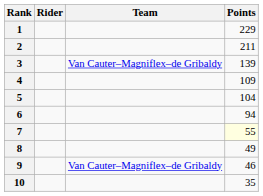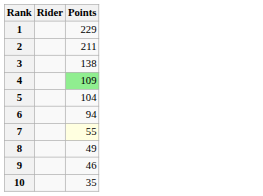 <table class="wikitable">
 <tr>
 <th scope="col">Rank</th>
 <th scope="col">Rider</th>
-<th scope="col">Team</th>
 <th scope="col">Points</th>
 </tr>
 <tr>
 <th scope="row">1</th>
-<td></td>
 <td></td>
 <td style="text-align:right;">229</td>
 </tr>
 <tr>
 <th scope="row">2</th>
 <td>   </td>
-<td></td>
 <td style="text-align:right;">211</td>
 </tr>
 <tr>
 <th scope="row">3</th>
 <td></td>
-<td><a href='#'>Van Cauter–Magniflex–de Gribaldy</a></td>
-<td style="text-align:right;">139</td>
+<td style="text-align:right;">138</td>
 </tr>
 <tr>
 <th scope="row">4</th>
 <td></td>
-<td></td>
-<td style="text-align:right;">109</td>
+<td style="background: lightgreen; text-align:right;">109</td>
 </tr>
 <tr>
 <th scope="row">5</th>
-<td></td>
 <td></td>
 <td style="text-align:right;">104</td>
 </tr>
 <tr>
 <th scope="row">6</th>
 <td></td>
-<td></td>
 <td style="text-align:right;">94</td>
 </tr>
 <tr>
 <th scope="row">7</th>
-<td></td>
 <td></td>
 <td style="background: lightyellow; text-align:right;">55</td>
 </tr>
 <tr>
 <th scope="row">8</th>
 <td></td>
-<td></td>
 <td style="text-align:right;">49</td>
 </tr>
 <tr>
 <th scope="row">9</th>
 <td></td>
-<td><a href='#'>Van Cauter–Magniflex–de Gribaldy</a></td>
 <td style="text-align:right;">46</td>
 </tr>
 <tr>
 <th scope="row">10</th>
 <td></td>
-<td></td>
 <td style="text-align:right;">35</td>
 </tr>
 </table>
